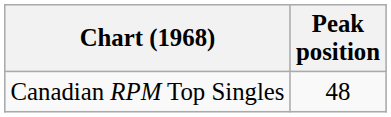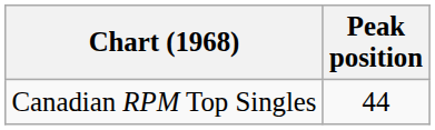 <table class="wikitable sortable">
 <tr>
 <th align="left">Chart (1968)</th>
 <th align="center">Peak<br>position</th>
 </tr>
 <tr>
 <td align="left">Canadian <em>RPM</em> Top Singles</td>
-<td align="center">48</td>
+<td align="center">44</td>
 </tr>
 </table>
